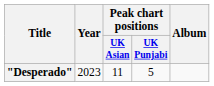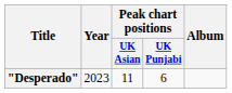 <table class="wikitable plainrowheaders" style="text-align:center">
 <tr>
 <th rowspan="2">Title</th>
 <th rowspan="2">Year</th>
 <th colspan="2">Peak chart positions</th>
 <th rowspan="2">Album</th>
 </tr>
 <tr>
 <th scope="col" style="width:1em;font-size:85%;"><a href='#'>UK<br>Asian</a><br></th>
 <th scope="col" style="width:1em;font-size:85%;"><a href='#'>UK<br>Punjabi</a><br></th>
 </tr>
 <tr>
 <th scope="row">"Desperado"<br></th>
 <td>2023</td>
 <td>11</td>
-<td>5</td>
+<td>6</td>
 <td></td>
 </tr>
 </table>
